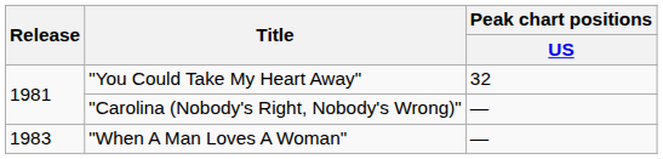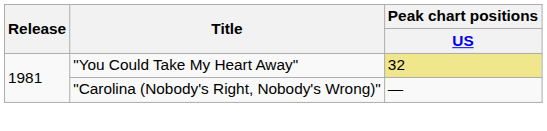 <table class="wikitable">
 <tr>
 <th rowspan="2">Release</th>
 <th rowspan="2">Title</th>
 <th>Peak chart positions</th>
 </tr>
 <tr>
 <th><a href='#'>US</a></th>
 </tr>
 <tr>
 <td rowspan="2">1981</td>
 <td>"You Could Take My Heart Away"</td>
-<td>32</td>
+<td style="background: khaki;">32</td>
 </tr>
 <tr>
 <td>"Carolina (Nobody's Right, Nobody's Wrong)"</td>
 <td>—</td>
 </tr>
-<tr>
-<td>1983</td>
-<td>"When A Man Loves A Woman"</td>
-<td>—</td>
-</tr>
 </table>
